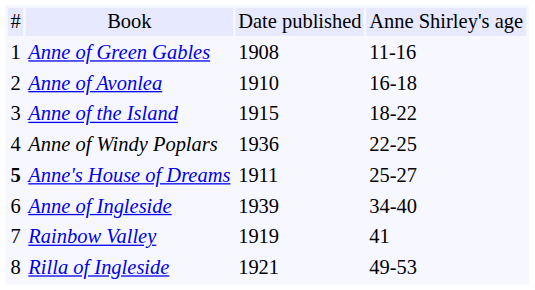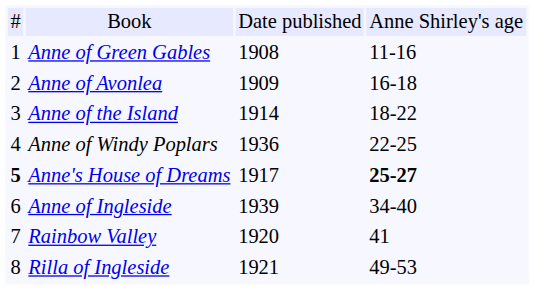 <table style="border:1px; border: thin solid white; background-color:#f7f8ff" cellpadding="2">
 <tr align="center" bgcolor="#e6e9ff">
 <td>#</td>
 <td>Book</td>
 <td>Date published</td>
 <td>Anne Shirley's age</td>
 </tr>
 <tr>
 <td>1</td>
 <td><em><a href='#'>Anne of Green Gables</a></em></td>
 <td>1908</td>
 <td>11-16</td>
 </tr>
 <tr>
 <td>2</td>
 <td><em><a href='#'>Anne of Avonlea</a></em></td>
-<td>1910</td>
+<td>1909</td>
 <td>16-18</td>
 </tr>
 <tr>
 <td>3</td>
 <td><em><a href='#'>Anne of the Island</a></em></td>
-<td>1915</td>
+<td>1914</td>
 <td>18-22</td>
 </tr>
 <tr>
 <td>4</td>
 <td><em>Anne of Windy Poplars</em></td>
 <td>1936</td>
 <td>22-25</td>
 </tr>
 <tr>
 <td><strong>5</strong></td>
 <td><em><a href='#'>Anne's House of Dreams</a></em></td>
-<td>1911</td>
-<td>25-27</td>
+<td>1917</td>
+<td><strong>25-27</strong></td>
 </tr>
 <tr>
 <td>6</td>
 <td><em><a href='#'>Anne of Ingleside</a></em></td>
 <td>1939</td>
 <td>34-40</td>
 </tr>
 <tr>
 <td>7</td>
 <td><em><a href='#'>Rainbow Valley</a></em></td>
-<td>1919</td>
+<td>1920</td>
 <td>41</td>
 </tr>
 <tr>
 <td>8</td>
 <td><em><a href='#'>Rilla of Ingleside</a></em></td>
 <td>1921</td>
 <td>49-53</td>
 </tr>
 </table>
